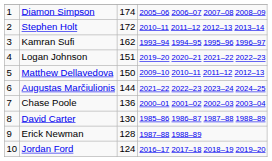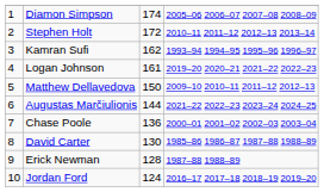 <table class="wikitable">
 <tr>
 </tr>
 <tr>
 <td>1</td>
 <td><a href='#'>Diamon Simpson</a></td>
 <td>174</td>
 <td style="font-size:80%;"><a href='#'>2005–06</a> <a href='#'>2006–07</a> <a href='#'>2007–08</a> <a href='#'>2008–09</a></td>
 </tr>
 <tr>
 <td>2</td>
 <td><a href='#'>Stephen Holt</a></td>
 <td>172</td>
 <td style="font-size:80%;"><a href='#'>2010–11</a> <a href='#'>2011–12</a> <a href='#'>2012–13</a> <a href='#'>2013–14</a></td>
 </tr>
 <tr>
 <td>3</td>
 <td>Kamran Sufi</td>
 <td>162</td>
 <td style="font-size:80%;"><a href='#'>1993–94</a> <a href='#'>1994–95</a> <a href='#'>1995–96</a> <a href='#'>1996–97</a></td>
 </tr>
 <tr>
 <td>4</td>
 <td>Logan Johnson</td>
-<td>151</td>
+<td>161</td>
 <td style="font-size:80%;"><a href='#'>2019–20</a> <a href='#'>2020–21</a> <a href='#'>2021–22</a> <a href='#'>2022–23</a></td>
 </tr>
 <tr>
 <td>5</td>
 <td><a href='#'>Matthew Dellavedova</a></td>
 <td>150</td>
 <td style="font-size:80%;"><a href='#'>2009–10</a> <a href='#'>2010–11</a> <a href='#'>2011–12</a> <a href='#'>2012–13</a></td>
 </tr>
 <tr>
 <td>6</td>
 <td><a href='#'>Augustas Marčiulionis</a></td>
 <td>144</td>
 <td style="font-size:80%;"><a href='#'>2021–22</a> <a href='#'>2022–23</a> <a href='#'>2023–24</a> <a href='#'>2024–25</a></td>
 </tr>
 <tr>
 <td>7</td>
 <td>Chase Poole</td>
 <td>136</td>
 <td style="font-size:80%;"><a href='#'>2000–01</a> <a href='#'>2001–02</a> <a href='#'>2002–03</a> <a href='#'>2003–04</a></td>
 </tr>
 <tr>
 <td>8</td>
 <td><a href='#'>David Carter</a></td>
 <td>130</td>
 <td style="font-size:80%;"><a href='#'>1985–86</a> <a href='#'>1986–87</a> <a href='#'>1987–88</a> <a href='#'>1988–89</a></td>
 </tr>
 <tr>
 <td>9</td>
 <td>Erick Newman</td>
 <td>128</td>
 <td style="font-size:80%;"><a href='#'>1987–88</a> <a href='#'>1988–89</a></td>
 </tr>
 <tr>
 <td>10</td>
 <td><a href='#'>Jordan Ford</a></td>
 <td>124</td>
 <td style="font-size:80%;"><a href='#'>2016–17</a> <a href='#'>2017–18</a> <a href='#'>2018–19</a> <a href='#'>2019–20</a></td>
 </tr>
 </table>
